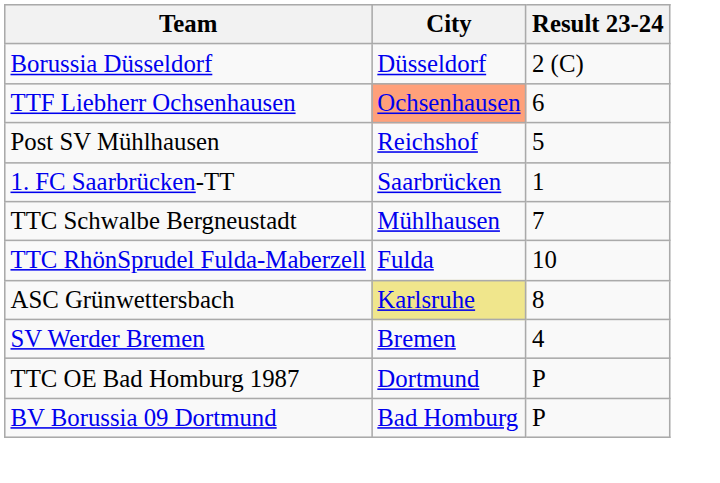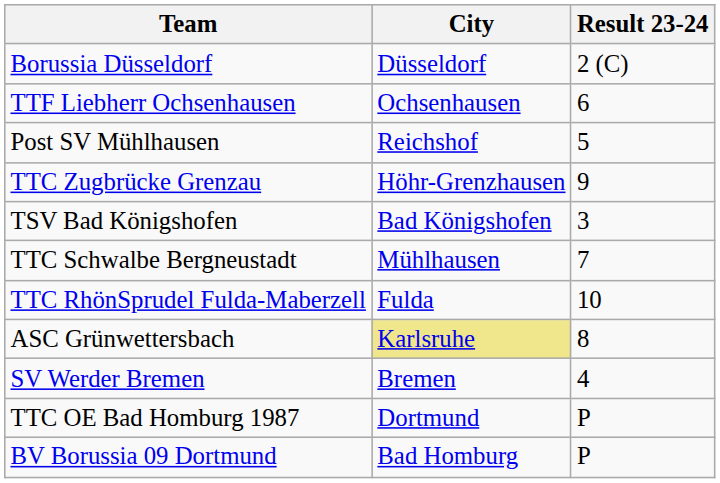 <table class="wikitable" style="font-size:100%">
 <tr>
 <th>Team</th>
 <th>City</th>
 <th>Result 23-24</th>
 </tr>
 <tr>
 <td><a href='#'>Borussia Düsseldorf</a></td>
 <td><a href='#'>Düsseldorf</a></td>
 <td>2 (C)</td>
 </tr>
 <tr>
 <td><a href='#'>TTF Liebherr Ochsenhausen</a></td>
-<td style="background: lightsalmon;"><a href='#'>Ochsenhausen</a></td>
+<td><a href='#'>Ochsenhausen</a></td>
 <td>6</td>
 </tr>
 <tr>
 <td>Post SV Mühlhausen</td>
 <td><a href='#'>Reichshof</a></td>
 <td>5</td>
 </tr>
 <tr>
-<td><a href='#'>1. FC Saarbrücken</a>-TT</td>
-<td><a href='#'>Saarbrücken</a></td>
-<td>1</td>
+<td><a href='#'>TTC Zugbrücke Grenzau</a></td>
+<td><a href='#'>Höhr-Grenzhausen</a></td>
+<td>9</td>
+</tr>
+<tr>
+<td>TSV Bad Königshofen</td>
+<td><a href='#'>Bad Königshofen</a></td>
+<td>3</td>
 </tr>
 <tr>
 <td>TTC Schwalbe Bergneustadt</td>
 <td><a href='#'>Mühlhausen</a></td>
 <td>7</td>
 </tr>
 <tr>
 <td><a href='#'>TTC RhönSprudel Fulda-Maberzell</a></td>
 <td><a href='#'>Fulda</a></td>
 <td>10</td>
 </tr>
 <tr>
 <td>ASC Grünwettersbach</td>
 <td style="background: khaki;"><a href='#'>Karlsruhe</a></td>
 <td>8</td>
 </tr>
 <tr>
 <td><a href='#'>SV Werder Bremen</a></td>
 <td><a href='#'>Bremen</a></td>
 <td>4</td>
 </tr>
 <tr>
 <td>TTC OE Bad Homburg 1987</td>
 <td><a href='#'>Dortmund</a></td>
 <td>P</td>
 </tr>
 <tr>
 <td><a href='#'>BV Borussia 09 Dortmund</a></td>
 <td><a href='#'>Bad Homburg</a></td>
 <td>P</td>
 </tr>
 </table>
